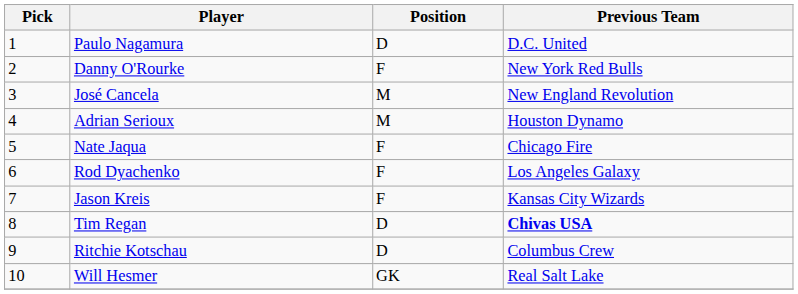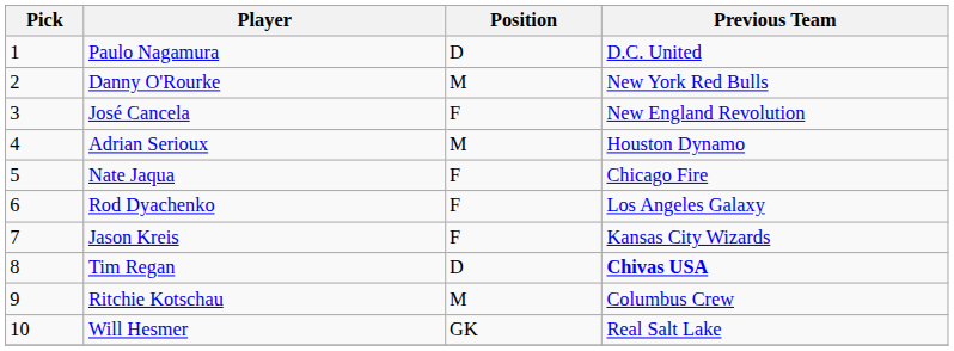 <table class="wikitable">
 <tr>
 <th style="width:5%">Pick</th>
 <th style="width:23%">Player</th>
 <th style="width:10%">Position</th>
 <th style="width:22%">Previous Team</th>
 </tr>
 <tr>
 <td>1</td>
 <td><a href='#'>Paulo Nagamura</a></td>
 <td>D</td>
 <td><a href='#'>D.C. United</a></td>
 </tr>
 <tr>
 <td>2</td>
 <td><a href='#'>Danny O'Rourke</a></td>
-<td>F</td>
+<td>M</td>
 <td><a href='#'>New York Red Bulls</a></td>
 </tr>
 <tr>
 <td>3</td>
 <td><a href='#'>José Cancela</a></td>
-<td>M</td>
+<td>F</td>
 <td><a href='#'>New England Revolution</a></td>
 </tr>
 <tr>
 <td>4</td>
 <td><a href='#'>Adrian Serioux</a></td>
 <td>M</td>
 <td><a href='#'>Houston Dynamo</a></td>
 </tr>
 <tr>
 <td>5</td>
 <td><a href='#'>Nate Jaqua</a></td>
 <td>F</td>
 <td><a href='#'>Chicago Fire</a></td>
 </tr>
 <tr>
 <td>6</td>
 <td><a href='#'>Rod Dyachenko</a></td>
 <td>F</td>
 <td><a href='#'>Los Angeles Galaxy</a></td>
 </tr>
 <tr>
 <td>7</td>
 <td><a href='#'>Jason Kreis</a></td>
 <td>F</td>
 <td><a href='#'>Kansas City Wizards</a></td>
 </tr>
 <tr>
 <td>8</td>
 <td><a href='#'>Tim Regan</a></td>
 <td>D</td>
 <td><strong><a href='#'>Chivas USA</a></strong></td>
 </tr>
 <tr>
 <td>9</td>
 <td><a href='#'>Ritchie Kotschau</a></td>
-<td>D</td>
+<td>M</td>
 <td><a href='#'>Columbus Crew</a></td>
 </tr>
 <tr>
 <td>10</td>
 <td><a href='#'>Will Hesmer</a></td>
 <td>GK</td>
 <td><a href='#'>Real Salt Lake</a></td>
 </tr>
 <tr>
 </tr>
 </table>
